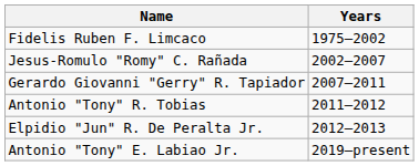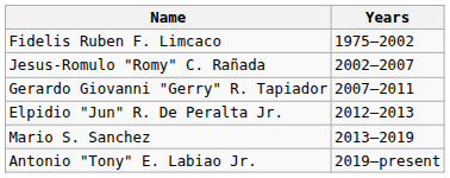 <table class="wikitable">
 <tr>
 <th>Name</th>
 <th>Years</th>
 </tr>
 <tr>
 <td>Fidelis Ruben F. Limcaco</td>
 <td>1975–2002</td>
 </tr>
 <tr>
 <td>Jesus-Romulo "Romy" C. Rañada</td>
 <td>2002–2007</td>
 </tr>
 <tr>
 <td>Gerardo Giovanni "Gerry" R. Tapiador</td>
 <td>2007–2011</td>
 </tr>
 <tr>
-<td>Antonio "Tony" R. Tobias</td>
-<td>2011–2012</td>
+<td>Elpidio "Jun" R. De Peralta Jr.</td>
+<td>2012–2013</td>
 </tr>
 <tr>
-<td>Elpidio "Jun" R. De Peralta Jr.</td>
-<td>2012–2013</td>
+<td>Mario S. Sanchez</td>
+<td>2013–2019</td>
 </tr>
 <tr>
 <td>Antonio "Tony" E. Labiao Jr.</td>
 <td>2019–present</td>
 </tr>
 </table>
